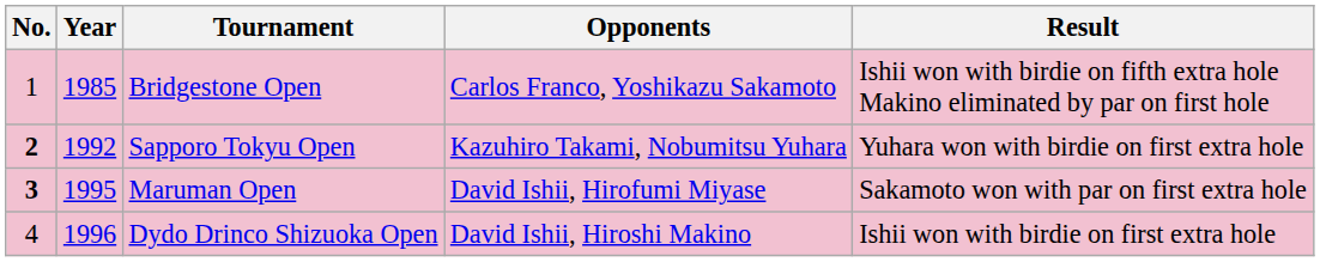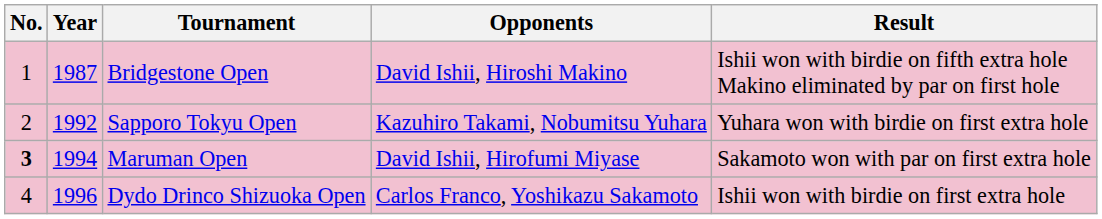 <table class="wikitable" style="font-size:95%;">
 <tr>
 <th>No.</th>
 <th>Year</th>
 <th>Tournament</th>
 <th>Opponents</th>
 <th>Result</th>
 </tr>
 <tr style="background:#F2C1D1;">
 <td align=center>1</td>
-<td><a href='#'>1985</a></td>
+<td><a href='#'>1987</a></td>
 <td><a href='#'>Bridgestone Open</a></td>
-<td> <a href='#'>Carlos Franco</a>,  <a href='#'>Yoshikazu Sakamoto</a></td>
+<td> <a href='#'>David Ishii</a>,  <a href='#'>Hiroshi Makino</a></td>
 <td>Ishii won with birdie on fifth extra hole<br>Makino eliminated by par on first hole</td>
 </tr>
 <tr style="background:#F2C1D1;">
-<td align=center><strong>2</strong></td>
+<td align=center>2</td>
 <td><a href='#'>1992</a></td>
 <td><a href='#'>Sapporo Tokyu Open</a></td>
 <td> <a href='#'>Kazuhiro Takami</a>,  <a href='#'>Nobumitsu Yuhara</a></td>
 <td>Yuhara won with birdie on first extra hole</td>
 </tr>
 <tr style="background:#F2C1D1;">
 <td align=center><strong>3</strong></td>
-<td><a href='#'>1995</a></td>
+<td><a href='#'>1994</a></td>
 <td><a href='#'>Maruman Open</a></td>
 <td> <a href='#'>David Ishii</a>,  <a href='#'>Hirofumi Miyase</a></td>
 <td>Sakamoto won with par on first extra hole</td>
 </tr>
 <tr style="background:#F2C1D1;">
 <td align=center>4</td>
 <td><a href='#'>1996</a></td>
 <td><a href='#'>Dydo Drinco Shizuoka Open</a></td>
-<td> <a href='#'>David Ishii</a>,  <a href='#'>Hiroshi Makino</a></td>
+<td> <a href='#'>Carlos Franco</a>,  <a href='#'>Yoshikazu Sakamoto</a></td>
 <td>Ishii won with birdie on first extra hole</td>
 </tr>
 </table>
